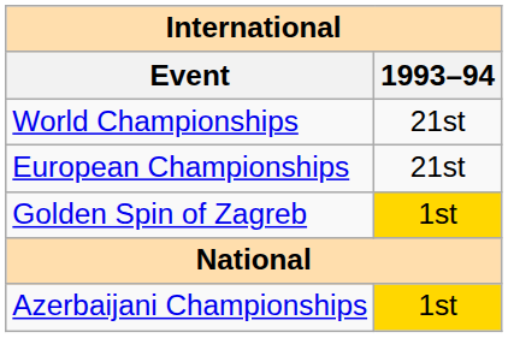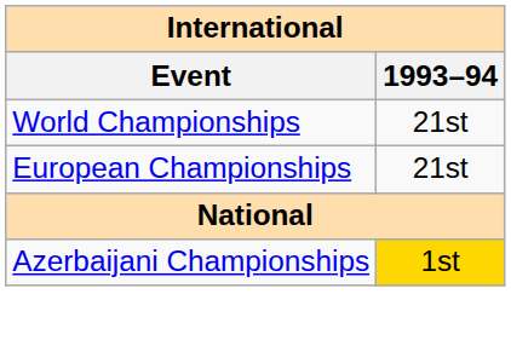 <table class="wikitable" style="text-align:center">
 <tr>
 <th style="background-color: #ffdead; " colspan=2 align=center>International</th>
 </tr>
 <tr>
 <th>Event</th>
 <th>1993–94</th>
 </tr>
 <tr>
 <td align=left><a href='#'>World Championships</a></td>
 <td>21st</td>
 </tr>
 <tr>
 <td align=left><a href='#'>European Championships</a></td>
 <td>21st</td>
 </tr>
 <tr>
-<td align=left><a href='#'>Golden Spin of Zagreb</a></td>
-<td bgcolor=gold>1st</td>
-</tr>
-<tr>
 <th style="background-color: #ffdead; " colspan=2 align=center>National</th>
 </tr>
 <tr>
 <td align=left><a href='#'>Azerbaijani Championships</a></td>
 <td bgcolor=gold>1st</td>
 </tr>
 </table>
